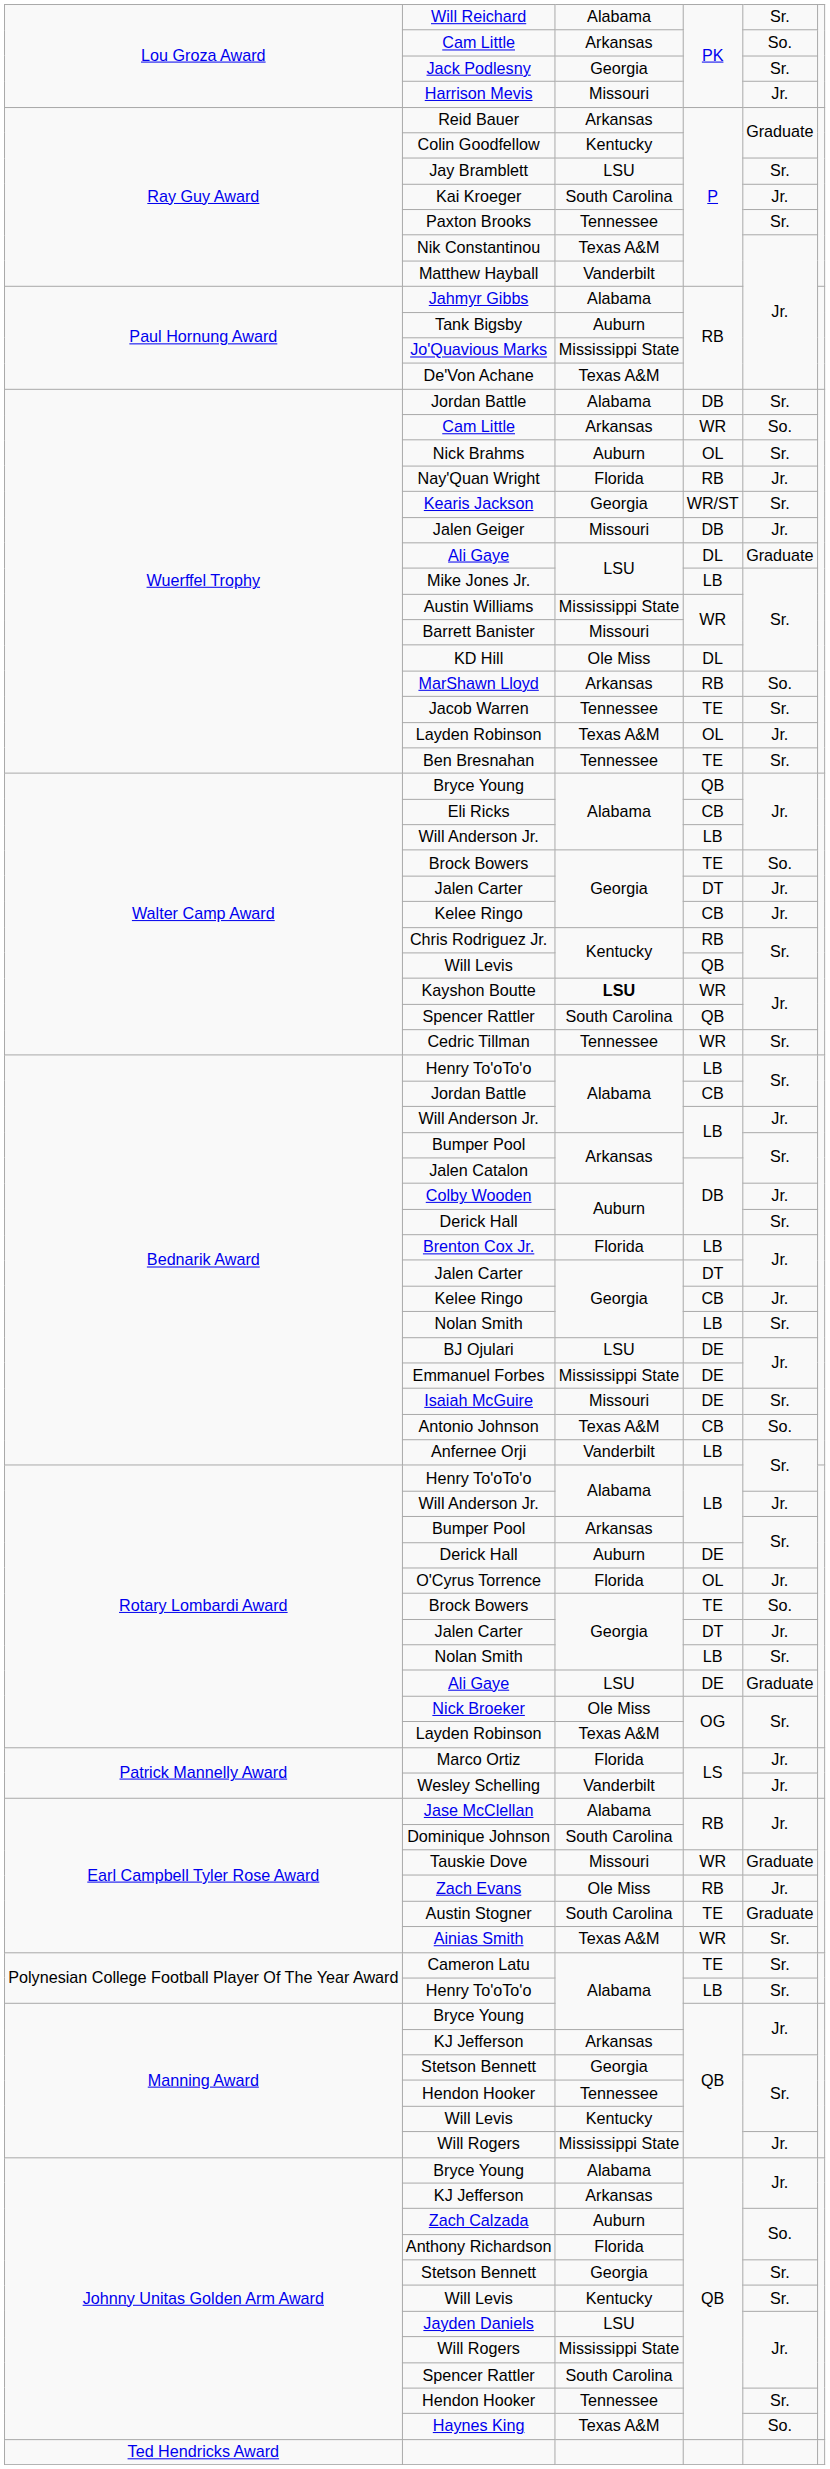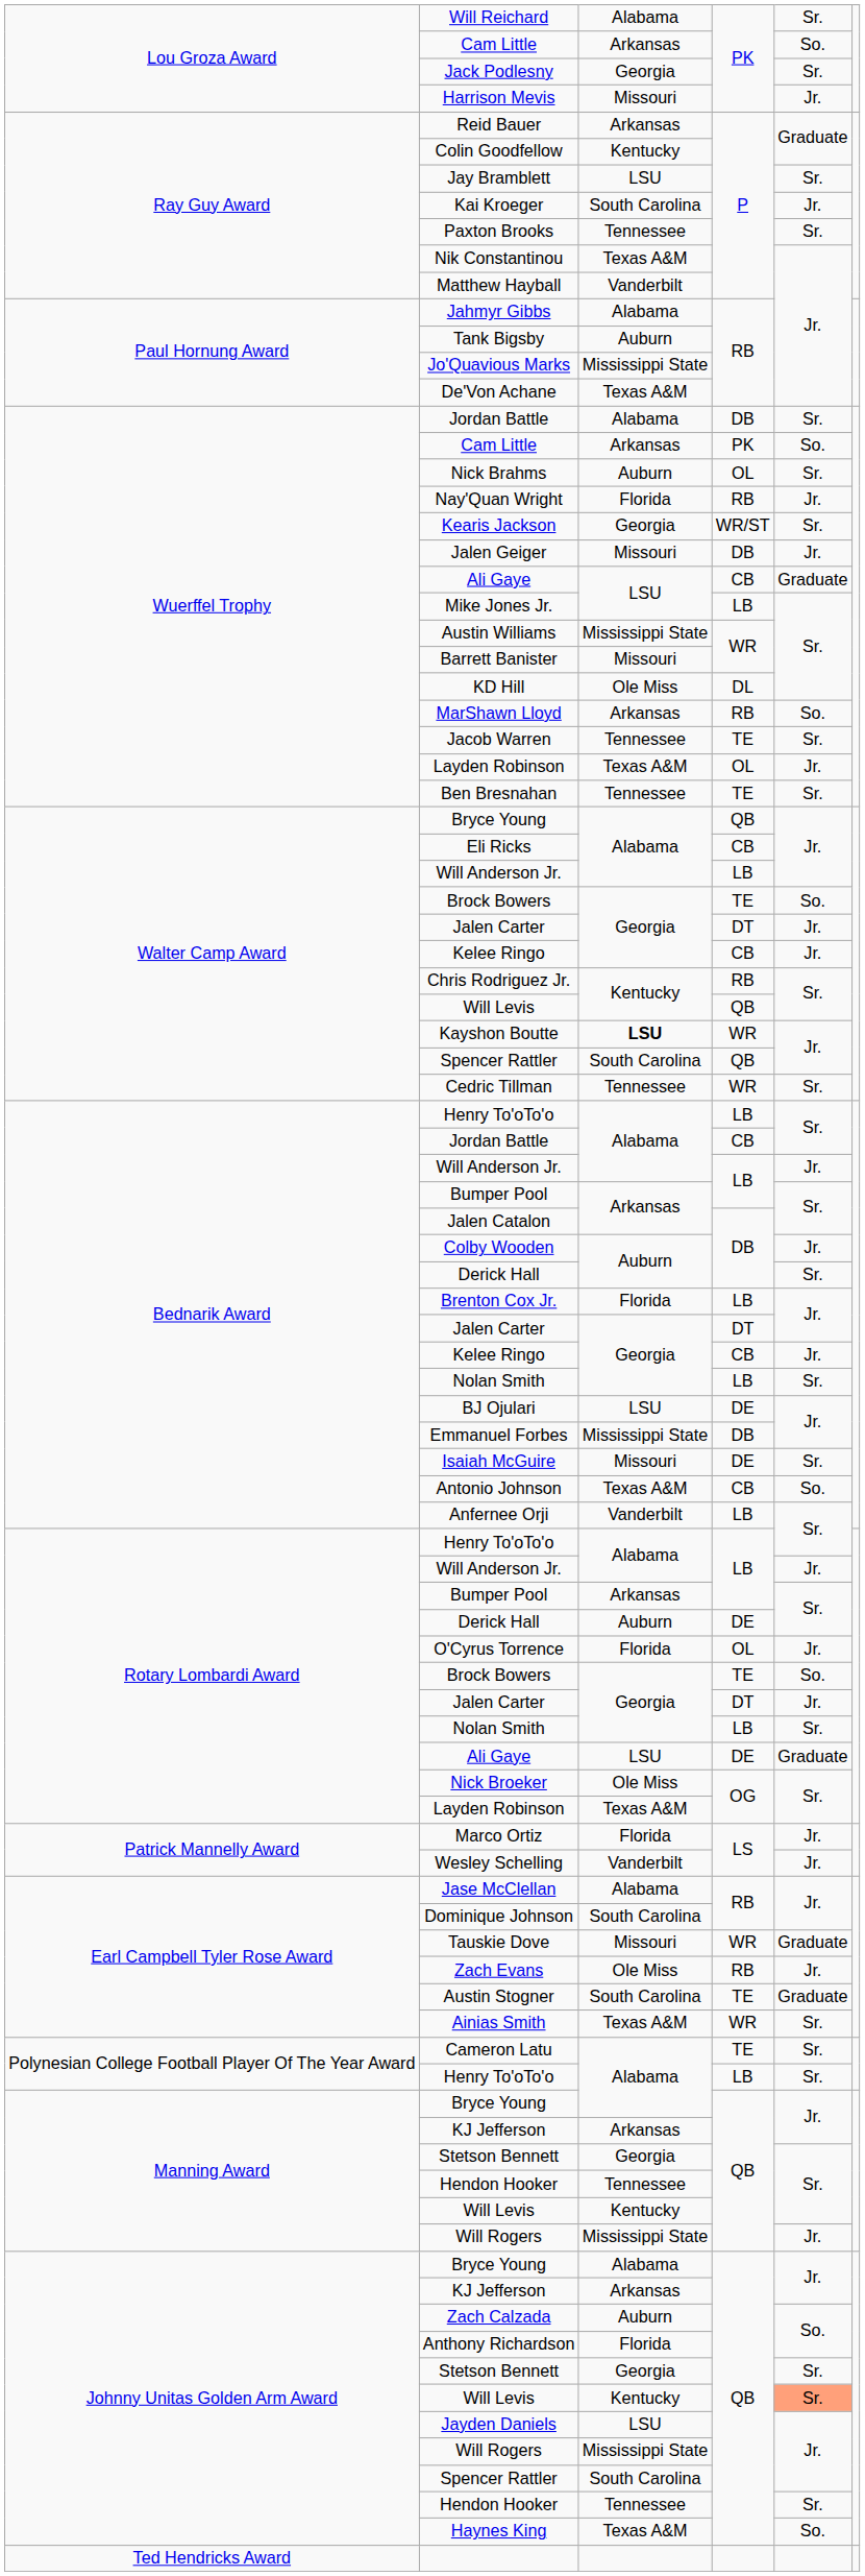 <table class="wikitable" style="text-align:center;">
 <tr>
 <td rowspan=4><a href='#'>Lou Groza Award</a></td>
 <td><a href='#'>Will Reichard</a></td>
 <td>Alabama</td>
 <td rowspan=4><a href='#'>PK</a></td>
 <td>Sr.</td>
 <td rowspan=4></td>
 </tr>
 <tr>
 <td><a href='#'>Cam Little</a></td>
 <td>Arkansas</td>
 <td>So.</td>
 </tr>
 <tr>
 <td><a href='#'>Jack Podlesny</a></td>
 <td>Georgia</td>
 <td>Sr.</td>
 </tr>
 <tr>
 <td><a href='#'>Harrison Mevis</a></td>
 <td>Missouri</td>
 <td>Jr.</td>
 </tr>
 <tr>
 <td rowspan=7><a href='#'>Ray Guy Award</a></td>
 <td>Reid Bauer</td>
 <td>Arkansas</td>
 <td rowspan=7><a href='#'>P</a></td>
 <td rowspan=2> Graduate</td>
 <td rowspan=7></td>
 </tr>
 <tr>
 <td>Colin Goodfellow</td>
 <td>Kentucky</td>
 </tr>
 <tr>
 <td>Jay Bramblett</td>
 <td>LSU</td>
 <td>Sr.</td>
 </tr>
 <tr>
 <td>Kai Kroeger</td>
 <td>South Carolina</td>
 <td>Jr.</td>
 </tr>
 <tr>
 <td>Paxton Brooks</td>
 <td>Tennessee</td>
 <td>Sr.</td>
 </tr>
 <tr>
 <td>Nik Constantinou</td>
 <td>Texas A&M</td>
 <td rowspan=6>Jr.</td>
 </tr>
 <tr>
 <td>Matthew Hayball</td>
 <td>Vanderbilt</td>
 </tr>
 <tr>
 <td rowspan=4><a href='#'>Paul Hornung Award</a></td>
 <td><a href='#'>Jahmyr Gibbs</a></td>
 <td>Alabama</td>
 <td rowspan=4>RB</td>
 <td rowspan=4></td>
 </tr>
 <tr>
 <td>Tank Bigsby</td>
 <td>Auburn</td>
 </tr>
 <tr>
 <td><a href='#'>Jo'Quavious Marks</a></td>
 <td>Mississippi State</td>
 </tr>
 <tr>
 <td>De'Von Achane</td>
 <td>Texas A&M</td>
 </tr>
 <tr>
 <td rowspan=15><a href='#'>Wuerffel Trophy</a></td>
 <td>Jordan Battle</td>
 <td>Alabama</td>
 <td>DB</td>
 <td>Sr.</td>
 <td rowspan=15></td>
 </tr>
 <tr>
 <td><a href='#'>Cam Little</a></td>
 <td>Arkansas</td>
-<td>WR</td>
+<td>PK</td>
 <td>So.</td>
 </tr>
 <tr>
 <td>Nick Brahms</td>
 <td>Auburn</td>
 <td>OL</td>
 <td>Sr.</td>
 </tr>
 <tr>
 <td>Nay'Quan Wright</td>
 <td>Florida</td>
 <td>RB</td>
 <td>Jr.</td>
 </tr>
 <tr>
 <td><a href='#'>Kearis Jackson</a></td>
 <td>Georgia</td>
 <td>WR/ST</td>
 <td>Sr.</td>
 </tr>
 <tr>
 <td>Jalen Geiger</td>
 <td>Missouri</td>
 <td>DB</td>
 <td>Jr.</td>
 </tr>
 <tr>
 <td><a href='#'>Ali Gaye</a></td>
 <td rowspan=2>LSU</td>
-<td>DL</td>
+<td>CB</td>
 <td> Graduate</td>
 </tr>
 <tr>
 <td>Mike Jones Jr.</td>
 <td>LB</td>
 <td rowspan=4>Sr.</td>
 </tr>
 <tr>
 <td>Austin Williams</td>
 <td>Mississippi State</td>
 <td rowspan=2>WR</td>
 </tr>
 <tr>
 <td>Barrett Banister</td>
 <td>Missouri</td>
 </tr>
 <tr>
 <td>KD Hill</td>
 <td>Ole Miss</td>
 <td>DL</td>
 </tr>
 <tr>
 <td><a href='#'>MarShawn Lloyd</a></td>
 <td>Arkansas</td>
 <td>RB</td>
 <td>So.</td>
 </tr>
 <tr>
 <td>Jacob Warren</td>
 <td>Tennessee</td>
 <td>TE</td>
 <td>Sr.</td>
 </tr>
 <tr>
 <td>Layden Robinson</td>
 <td>Texas A&M</td>
 <td>OL</td>
 <td>Jr.</td>
 </tr>
 <tr>
 <td>Ben Bresnahan</td>
 <td>Tennessee</td>
 <td>TE</td>
 <td>Sr.</td>
 </tr>
 <tr>
 <td rowspan=11><a href='#'>Walter Camp Award</a></td>
 <td>Bryce Young</td>
 <td rowspan=3>Alabama</td>
 <td>QB</td>
 <td rowspan=3>Jr.</td>
 <td rowspan=11></td>
 </tr>
 <tr>
 <td>Eli Ricks</td>
 <td>CB</td>
 </tr>
 <tr>
 <td>Will Anderson Jr.</td>
 <td>LB</td>
 </tr>
 <tr>
 <td>Brock Bowers</td>
 <td rowspan=3>Georgia</td>
 <td>TE</td>
 <td>So.</td>
 </tr>
 <tr>
 <td>Jalen Carter</td>
 <td>DT</td>
 <td>Jr.</td>
 </tr>
 <tr>
 <td>Kelee Ringo</td>
 <td>CB</td>
 <td> Jr.</td>
 </tr>
 <tr>
 <td>Chris Rodriguez Jr.</td>
 <td rowspan=2>Kentucky</td>
 <td>RB</td>
 <td rowspan=2>Sr.</td>
 </tr>
 <tr>
 <td>Will Levis</td>
 <td>QB</td>
 </tr>
 <tr>
 <td>Kayshon Boutte</td>
 <td><strong>LSU</strong></td>
 <td>WR</td>
 <td rowspan=2>Jr.</td>
 </tr>
 <tr>
 <td>Spencer Rattler</td>
 <td>South Carolina</td>
 <td>QB</td>
 </tr>
 <tr>
 <td>Cedric Tillman</td>
 <td>Tennessee</td>
 <td>WR</td>
 <td> Sr.</td>
 </tr>
 <tr>
 <td rowspan=16><a href='#'>Bednarik Award</a></td>
 <td>Henry To'oTo'o</td>
 <td rowspan=3>Alabama</td>
 <td>LB</td>
 <td rowspan=2>Sr.</td>
 <td rowspan=16></td>
 </tr>
 <tr>
 <td>Jordan Battle</td>
 <td>CB</td>
 </tr>
 <tr>
 <td>Will Anderson Jr.</td>
 <td rowspan=2>LB</td>
 <td>Jr.</td>
 </tr>
 <tr>
 <td>Bumper Pool</td>
 <td rowspan=2>Arkansas</td>
 <td rowspan=2>Sr.</td>
 </tr>
 <tr>
 <td>Jalen Catalon</td>
 <td rowspan=3>DB</td>
 </tr>
 <tr>
 <td><a href='#'>Colby Wooden</a></td>
 <td rowspan=2>Auburn</td>
 <td>Jr.</td>
 </tr>
 <tr>
 <td>Derick Hall</td>
 <td>Sr.</td>
 </tr>
 <tr>
 <td><a href='#'>Brenton Cox Jr.</a></td>
 <td>Florida</td>
 <td>LB</td>
 <td rowspan=2>Jr.</td>
 </tr>
 <tr>
 <td>Jalen Carter</td>
 <td rowspan=3>Georgia</td>
 <td>DT</td>
 </tr>
 <tr>
 <td>Kelee Ringo</td>
 <td>CB</td>
 <td> Jr.</td>
 </tr>
 <tr>
 <td>Nolan Smith</td>
 <td>LB</td>
 <td>Sr.</td>
 </tr>
 <tr>
 <td>BJ Ojulari</td>
 <td>LSU</td>
 <td>DE</td>
 <td rowspan=2>Jr.</td>
 </tr>
 <tr>
 <td>Emmanuel Forbes</td>
 <td>Mississippi State</td>
-<td>DE</td>
+<td>DB</td>
 </tr>
 <tr>
 <td><a href='#'>Isaiah McGuire</a></td>
 <td>Missouri</td>
 <td>DE</td>
 <td>Sr.</td>
 </tr>
 <tr>
 <td>Antonio Johnson</td>
 <td>Texas A&M</td>
 <td>CB</td>
 <td>So.</td>
 </tr>
 <tr>
 <td>Anfernee Orji</td>
 <td>Vanderbilt</td>
 <td>LB</td>
 <td rowspan=2>Sr.</td>
 </tr>
 <tr>
 <td rowspan=11><a href='#'>Rotary Lombardi Award</a></td>
 <td>Henry To'oTo'o</td>
 <td rowspan=2>Alabama</td>
 <td rowspan=3>LB</td>
 <td rowspan=11></td>
 </tr>
 <tr>
 <td>Will Anderson Jr.</td>
 <td>Jr.</td>
 </tr>
 <tr>
 <td>Bumper Pool</td>
 <td>Arkansas</td>
 <td rowspan=2>Sr.</td>
 </tr>
 <tr>
 <td>Derick Hall</td>
 <td>Auburn</td>
 <td>DE</td>
 </tr>
 <tr>
 <td>O'Cyrus Torrence</td>
 <td>Florida</td>
 <td>OL</td>
 <td>Jr.</td>
 </tr>
 <tr>
 <td>Brock Bowers</td>
 <td rowspan=3>Georgia</td>
 <td>TE</td>
 <td>So.</td>
 </tr>
 <tr>
 <td>Jalen Carter</td>
 <td>DT</td>
 <td>Jr.</td>
 </tr>
 <tr>
 <td>Nolan Smith</td>
 <td>LB</td>
 <td>Sr.</td>
 </tr>
 <tr>
 <td><a href='#'>Ali Gaye</a></td>
 <td>LSU</td>
 <td>DE</td>
 <td> Graduate</td>
 </tr>
 <tr>
 <td><a href='#'>Nick Broeker</a></td>
 <td>Ole Miss</td>
 <td rowspan=2>OG</td>
 <td rowspan=2>Sr.</td>
 </tr>
 <tr>
 <td>Layden Robinson</td>
 <td>Texas A&M</td>
 </tr>
 <tr>
 <td rowspan=2><a href='#'>Patrick Mannelly Award</a></td>
 <td>Marco Ortiz</td>
 <td>Florida</td>
 <td rowspan=2>LS</td>
 <td> Jr.</td>
 <td rowspan=2></td>
 </tr>
 <tr>
 <td>Wesley Schelling</td>
 <td>Vanderbilt</td>
 <td>Jr.</td>
 </tr>
 <tr>
 <td rowspan=6><a href='#'>Earl Campbell Tyler Rose Award</a></td>
 <td><a href='#'>Jase McClellan</a></td>
 <td>Alabama</td>
 <td rowspan=2>RB</td>
 <td rowspan=2>Jr.</td>
 <td rowspan=6></td>
 </tr>
 <tr>
 <td>Dominique Johnson</td>
 <td>South Carolina</td>
 </tr>
 <tr>
 <td>Tauskie Dove</td>
 <td>Missouri</td>
 <td>WR</td>
 <td> Graduate</td>
 </tr>
 <tr>
 <td><a href='#'>Zach Evans</a></td>
 <td>Ole Miss</td>
 <td>RB</td>
 <td>Jr.</td>
 </tr>
 <tr>
 <td>Austin Stogner</td>
 <td>South Carolina</td>
 <td>TE</td>
 <td> Graduate</td>
 </tr>
 <tr>
 <td><a href='#'>Ainias Smith</a></td>
 <td>Texas A&M</td>
 <td>WR</td>
 <td>Sr.</td>
 </tr>
 <tr>
 <td rowspan=2>Polynesian College Football Player Of The Year Award</td>
 <td>Cameron Latu</td>
 <td rowspan=3>Alabama</td>
 <td>TE</td>
 <td> Sr.</td>
 <td rowspan=2></td>
 </tr>
 <tr>
 <td>Henry To'oTo'o</td>
 <td>LB</td>
 <td>Sr.</td>
 </tr>
 <tr>
 <td rowspan=6><a href='#'>Manning Award</a></td>
 <td>Bryce Young</td>
 <td rowspan=6>QB</td>
 <td rowspan=2>Jr.</td>
 <td rowspan=6></td>
 </tr>
 <tr>
 <td>KJ Jefferson</td>
 <td>Arkansas</td>
 </tr>
 <tr>
 <td>Stetson Bennett</td>
 <td>Georgia</td>
 <td rowspan=3>Sr.</td>
 </tr>
 <tr>
 <td>Hendon Hooker</td>
 <td>Tennessee</td>
 </tr>
 <tr>
 <td>Will Levis</td>
 <td>Kentucky</td>
 </tr>
 <tr>
 <td>Will Rogers</td>
 <td>Mississippi State</td>
 <td>Jr.</td>
 </tr>
 <tr>
 <td rowspan=11><a href='#'>Johnny Unitas Golden Arm Award</a></td>
 <td>Bryce Young</td>
 <td>Alabama</td>
 <td rowspan=11>QB</td>
 <td rowspan=2>Jr.</td>
 <td rowspan=11></td>
 </tr>
 <tr>
 <td>KJ Jefferson</td>
 <td>Arkansas</td>
 </tr>
 <tr>
 <td><a href='#'>Zach Calzada</a></td>
 <td>Auburn</td>
 <td rowspan=2> So.</td>
 </tr>
 <tr>
 <td>Anthony Richardson</td>
 <td>Florida</td>
 </tr>
 <tr>
 <td>Stetson Bennett</td>
 <td>Georgia</td>
 <td>Sr.</td>
 </tr>
 <tr>
 <td>Will Levis</td>
 <td>Kentucky</td>
-<td> Sr.</td>
+<td style="background: lightsalmon;"> Sr.</td>
 </tr>
 <tr>
 <td><a href='#'>Jayden Daniels</a></td>
 <td>LSU</td>
 <td rowspan=3>Jr.</td>
 </tr>
 <tr>
 <td>Will Rogers</td>
 <td>Mississippi State</td>
 </tr>
 <tr>
 <td>Spencer Rattler</td>
 <td>South Carolina</td>
 </tr>
 <tr>
 <td>Hendon Hooker</td>
 <td>Tennessee</td>
 <td> Sr.</td>
 </tr>
 <tr>
 <td><a href='#'>Haynes King</a></td>
 <td>Texas A&M</td>
 <td> So.</td>
 </tr>
 <tr>
 <td><a href='#'>Ted Hendricks Award</a></td>
 <td></td>
 <td></td>
 <td></td>
 <td></td>
 <td></td>
 </tr>
 <tr>
 </tr>
 </table>
